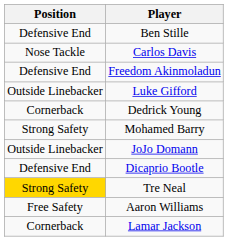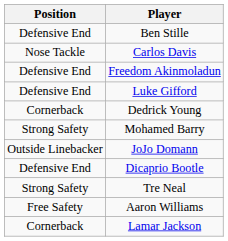 <table class="wikitable" style="text-align: center;">
 <tr>
 <th>Position</th>
 <th>Player</th>
 </tr>
 <tr>
 <td>Defensive End</td>
 <td>Ben Stille</td>
 </tr>
 <tr>
 <td>Nose Tackle</td>
 <td><a href='#'>Carlos Davis</a></td>
 </tr>
 <tr>
 <td>Defensive End</td>
 <td><a href='#'>Freedom Akinmoladun</a></td>
 </tr>
 <tr>
-<td>Outside Linebacker</td>
+<td>Defensive End</td>
 <td><a href='#'>Luke Gifford</a></td>
 </tr>
 <tr>
 <td>Cornerback</td>
 <td>Dedrick Young</td>
 </tr>
 <tr>
 <td>Strong Safety</td>
 <td>Mohamed Barry</td>
 </tr>
 <tr>
 <td>Outside Linebacker</td>
 <td><a href='#'>JoJo Domann</a></td>
 </tr>
 <tr>
 <td>Defensive End</td>
 <td><a href='#'>Dicaprio Bootle</a></td>
 </tr>
 <tr>
-<td style="background: gold;">Strong Safety</td>
+<td>Strong Safety</td>
 <td>Tre Neal</td>
 </tr>
 <tr>
 <td>Free Safety</td>
 <td>Aaron Williams</td>
 </tr>
 <tr>
 <td>Cornerback</td>
 <td><a href='#'>Lamar Jackson</a></td>
 </tr>
 </table>
